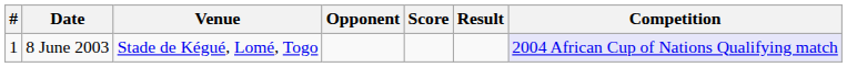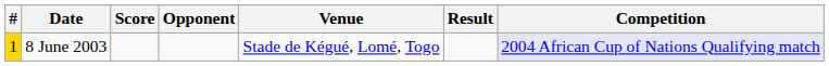 <table class="wikitable" style="font-size:90%; text-align: left;">
 <tr bgcolor="#CCCCCC" align="center">
 <th>#</th>
 <th>Date</th>
+<th>Score</th>
+<th>Opponent</th>
 <th>Venue</th>
-<th>Opponent</th>
-<th>Score</th>
 <th>Result</th>
 <th>Competition</th>
 </tr>
 <tr>
-<td>1</td>
+<td style="background: gold;">1</td>
 <td>8 June 2003</td>
-<td><a href='#'>Stade de Kégué</a>, <a href='#'>Lomé</a>, <a href='#'>Togo</a></td>
 <td></td>
 <td></td>
+<td><a href='#'>Stade de Kégué</a>, <a href='#'>Lomé</a>, <a href='#'>Togo</a></td>
 <td></td>
 <td style="background: lavender;"><a href='#'>2004 African Cup of Nations Qualifying match</a></td>
 </tr>
 </table>
